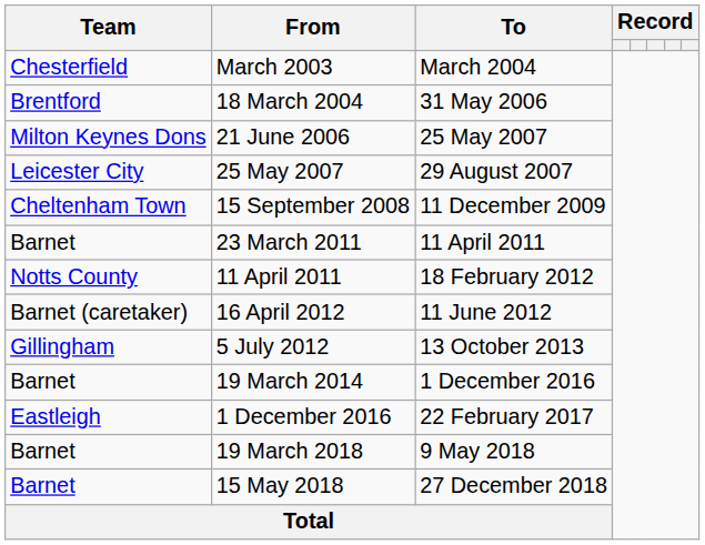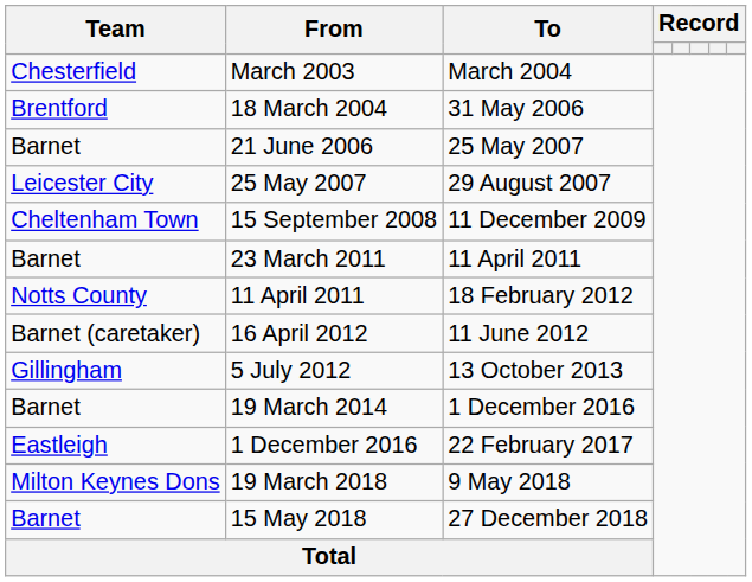 <table class=wikitable style="text-align: center">
 <tr>
 <th rowspan=2>Team</th>
 <th rowspan=2>From</th>
 <th rowspan=2>To</th>
 <th colspan=5>Record</th>
 </tr>
 <tr>
 <th></th>
 <th></th>
 <th></th>
 <th></th>
 <th></th>
 </tr>
 <tr>
 <td align=left><a href='#'>Chesterfield</a></td>
 <td align=left>March 2003</td>
 <td align=left>March 2004<br></td>
 </tr>
 <tr>
 <td align=left><a href='#'>Brentford</a></td>
 <td align=left>18 March 2004</td>
 <td align=left>31 May 2006<br></td>
 </tr>
 <tr>
-<td align=left><a href='#'>Milton Keynes Dons</a></td>
+<td align=left>Barnet</td>
 <td align=left>21 June 2006</td>
 <td align=left>25 May 2007<br></td>
 </tr>
 <tr>
 <td align=left><a href='#'>Leicester City</a></td>
 <td align=left>25 May 2007</td>
 <td align=left>29 August 2007<br></td>
 </tr>
 <tr>
 <td align=left><a href='#'>Cheltenham Town</a></td>
 <td align=left>15 September 2008</td>
 <td align=left>11 December 2009<br></td>
 </tr>
 <tr>
 <td align=left>Barnet</td>
 <td align=left>23 March 2011</td>
 <td align=left>11 April 2011<br></td>
 </tr>
 <tr>
 <td align=left><a href='#'>Notts County</a></td>
 <td align=left>11 April 2011</td>
 <td align=left>18 February 2012<br></td>
 </tr>
 <tr>
 <td align=left>Barnet (caretaker)</td>
 <td align=left>16 April 2012</td>
 <td align=left>11 June 2012<br></td>
 </tr>
 <tr>
 <td align=left><a href='#'>Gillingham</a></td>
 <td align=left>5 July 2012</td>
 <td align=left>13 October 2013<br></td>
 </tr>
 <tr>
 <td align=left>Barnet</td>
 <td align=left>19 March 2014</td>
 <td align=left>1 December 2016<br></td>
 </tr>
 <tr>
 <td align=left><a href='#'>Eastleigh</a></td>
 <td align=left>1 December 2016</td>
 <td align=left>22 February 2017<br></td>
 </tr>
 <tr>
-<td align=left>Barnet</td>
+<td align=left><a href='#'>Milton Keynes Dons</a></td>
 <td align=left>19 March 2018</td>
 <td align=left>9 May 2018<br></td>
 </tr>
 <tr>
 <td align=left><a href='#'>Barnet</a></td>
 <td align=left>15 May 2018</td>
 <td align=left>27 December 2018<br></td>
 </tr>
 <tr>
 <th colspan=3>Total<br></th>
 </tr>
 </table>
